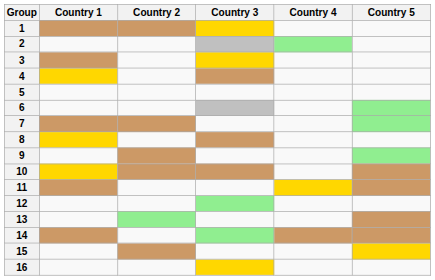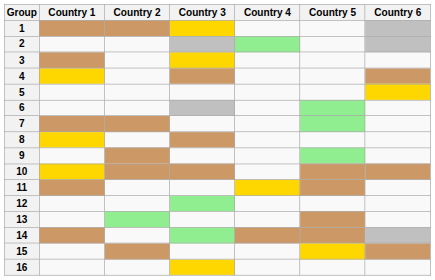 <table class="wikitable sortable" style="font-size: 90%;">
 <tr>
 <th>Group</th>
 <th width="160">Country 1</th>
 <th width="160">Country 2</th>
 <th width="160">Country 3</th>
 <th width="160">Country 4</th>
 <th width="160">Country 5</th>
+<th width="160">Country 6</th>
 </tr>
 <tr>
 <th>1</th>
 <td style="background:#c96;"></td>
 <td style="background:#c96;"></td>
 <td style="background:gold;"></td>
 <td></td>
 <td></td>
+<td style="background:silver;"></td>
 </tr>
 <tr>
 <th>2</th>
 <td></td>
 <td></td>
 <td style="background:silver;"></td>
 <td style="background:lightgreen;"></td>
 <td></td>
+<td style="background:silver;"></td>
 </tr>
 <tr>
 <th>3</th>
 <td style="background:#c96;"></td>
 <td></td>
 <td style="background:gold;"></td>
+<td></td>
 <td></td>
 <td></td>
 </tr>
 <tr>
 <th>4</th>
 <td style="background:gold;"></td>
 <td></td>
 <td style="background:#c96;"></td>
 <td></td>
 <td></td>
+<td style="background:#c96;"></td>
 </tr>
 <tr>
 <th>5</th>
 <td></td>
 <td></td>
 <td></td>
 <td></td>
 <td></td>
+<td style="background:gold;"></td>
 </tr>
 <tr>
 <th>6</th>
 <td><strong></strong></td>
 <td><strong></strong></td>
 <td style="background:silver;"></td>
 <td></td>
 <td style="background:lightgreen;"></td>
+<td></td>
 </tr>
 <tr>
 <th>7</th>
 <td style="background:#c96;"></td>
 <td style="background:#c96;"></td>
 <td></td>
 <td><strong></strong></td>
 <td style="background:lightgreen;"></td>
+<td></td>
 </tr>
 <tr>
 <th>8</th>
 <td style="background:gold;"></td>
 <td></td>
 <td style="background:#c96;"></td>
+<td></td>
 <td></td>
 <td></td>
 </tr>
 <tr>
 <th>9</th>
 <td></td>
 <td style="background:#c96;"></td>
 <td></td>
 <td></td>
 <td style="background:lightgreen;"><strong></strong></td>
+<td></td>
 </tr>
 <tr>
 <th>10</th>
 <td style="background:gold;"></td>
 <td style="background:#c96;"></td>
 <td style="background:#c96;"></td>
 <td></td>
+<td style="background:#c96;"></td>
 <td style="background:#c96;"></td>
 </tr>
 <tr>
 <th>11</th>
 <td style="background:#c96;"></td>
 <td></td>
 <td></td>
 <td style="background:gold;"></td>
 <td style="background:#c96;"></td>
+<td></td>
 </tr>
 <tr>
 <th>12</th>
 <td></td>
 <td></td>
 <td style="background:lightgreen;"></td>
+<td></td>
 <td></td>
 <td></td>
 </tr>
 <tr>
 <th>13</th>
 <td></td>
 <td style="background:lightgreen;"></td>
 <td></td>
 <td></td>
 <td style="background:#c96;"></td>
+<td></td>
 </tr>
 <tr>
 <th>14</th>
 <td style="background:#c96;"></td>
 <td><strong></strong></td>
 <td style="background:lightgreen;"></td>
 <td style="background:#c96;"></td>
 <td style="background:#c96;"></td>
+<td style="background:silver;"></td>
 </tr>
 <tr>
 <th>15</th>
 <td></td>
 <td style="background:#c96;"></td>
 <td></td>
 <td></td>
 <td style="background:gold;"></td>
+<td style="background:#c96;"></td>
 </tr>
 <tr>
 <th>16</th>
 <td></td>
 <td></td>
 <td style="background:gold;"></td>
 <td></td>
 <td></td>
+<td></td>
 </tr>
 </table>
